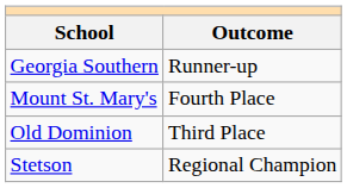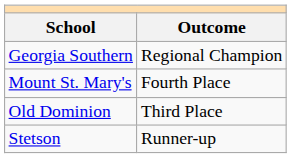 <table class="wikitable" style="float:left; margin-right:1em;">
 <tr>
 <th colspan="3" style="background:#ffdead;"></th>
 </tr>
 <tr>
 <th>School</th>
 <th>Outcome</th>
 </tr>
 <tr>
 <td><a href='#'>Georgia Southern</a></td>
-<td>Runner-up</td>
+<td>Regional Champion</td>
 </tr>
 <tr>
 <td><a href='#'>Mount St. Mary's</a></td>
 <td>Fourth Place</td>
 </tr>
 <tr>
 <td><a href='#'>Old Dominion</a></td>
 <td>Third Place</td>
 </tr>
 <tr>
 <td><a href='#'>Stetson</a></td>
-<td>Regional Champion</td>
+<td>Runner-up</td>
 </tr>
 </table>
